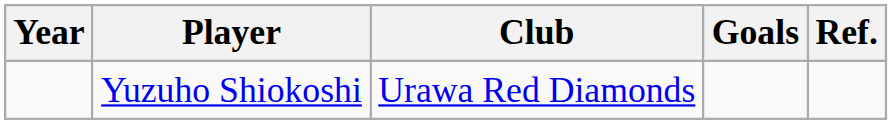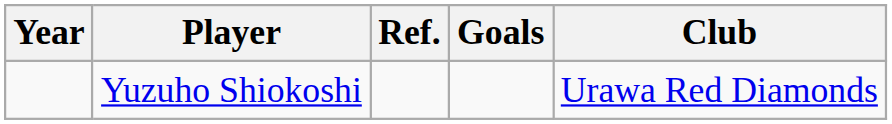 <table class="wikitable">
 <tr>
 <th>Year</th>
 <th>Player</th>
+<th>Ref.</th>
+<th>Goals</th>
 <th>Club</th>
-<th>Goals</th>
-<th>Ref.</th>
 </tr>
 <tr>
 <td></td>
 <td> <a href='#'>Yuzuho Shiokoshi</a></td>
+<td align=center></td>
+<td></td>
 <td><a href='#'>Urawa Red Diamonds</a></td>
-<td></td>
-<td align=center></td>
 </tr>
 </table>
